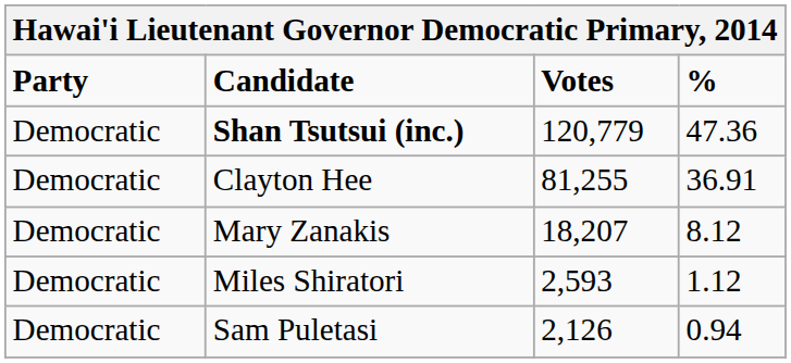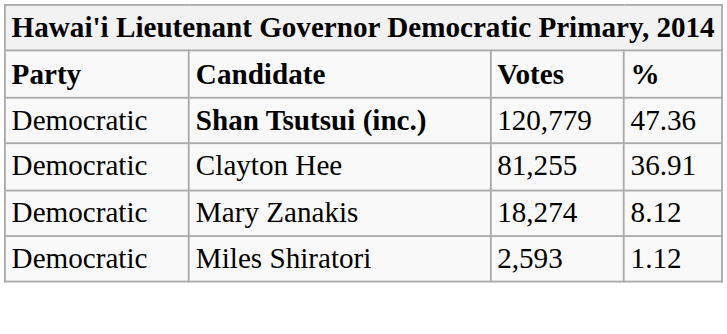 <table class="wikitable">
 <tr>
 <th colspan="4">Hawai'i Lieutenant Governor Democratic Primary, 2014</th>
 </tr>
 <tr>
 <td><strong>Party</strong></td>
 <td><strong>Candidate</strong></td>
 <td><strong>Votes</strong></td>
 <td><strong>%</strong></td>
 </tr>
 <tr>
 <td>Democratic</td>
 <td><strong>Shan Tsutsui (inc.)</strong></td>
 <td>120,779</td>
 <td>47.36</td>
 </tr>
 <tr>
 <td>Democratic</td>
 <td>Clayton Hee</td>
 <td>81,255</td>
 <td>36.91</td>
 </tr>
 <tr>
 <td>Democratic</td>
 <td>Mary Zanakis</td>
-<td>18,207</td>
+<td>18,274</td>
 <td>8.12</td>
 </tr>
 <tr>
 <td>Democratic</td>
 <td>Miles Shiratori</td>
 <td>2,593</td>
 <td>1.12</td>
 </tr>
-<tr>
-<td>Democratic</td>
-<td>Sam Puletasi</td>
-<td>2,126</td>
-<td>0.94</td>
-</tr>
 </table>
